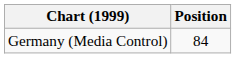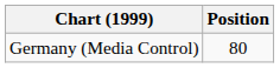 <table class="wikitable">
 <tr>
 <th>Chart (1999)</th>
 <th>Position</th>
 </tr>
 <tr>
 <td>Germany (Media Control)</td>
-<td style="text-align:center;">84</td>
+<td style="text-align:center;">80</td>
 </tr>
 </table>
